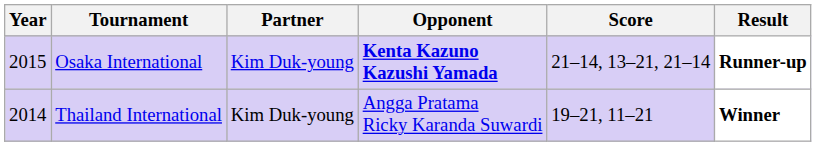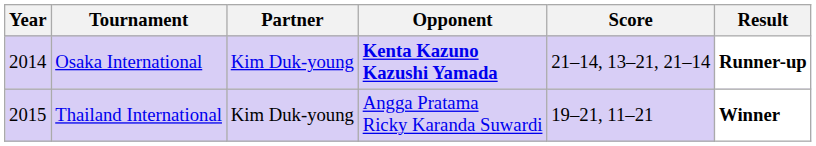 <table class="sortable wikitable" style="font-size: 90%;">
 <tr>
 <th>Year</th>
 <th>Tournament</th>
 <th>Partner</th>
 <th>Opponent</th>
 <th>Score</th>
 <th>Result</th>
 </tr>
 <tr style="background:#D8CEF6">
-<td align="center">2015</td>
+<td align="center">2014</td>
 <td align="left"><a href='#'>Osaka International</a></td>
 <td align="left"> <a href='#'>Kim Duk-young</a></td>
 <td align="left"><strong> <a href='#'>Kenta Kazuno</a> <br>  <a href='#'>Kazushi Yamada</a></strong></td>
 <td align="left">21–14, 13–21, 21–14</td>
 <td style="text-align:left; background:white"> <strong>Runner-up</strong></td>
 </tr>
 <tr style="background:#D8CEF6">
-<td align="center">2014</td>
+<td align="center">2015</td>
 <td align="left"><a href='#'>Thailand International</a></td>
 <td align="left"> Kim Duk-young</td>
 <td align="left"> <a href='#'>Angga Pratama</a> <br>  <a href='#'>Ricky Karanda Suwardi</a></td>
 <td align="left">19–21, 11–21</td>
 <td style="text-align:left; background:white"> <strong>Winner</strong></td>
 </tr>
 </table>
